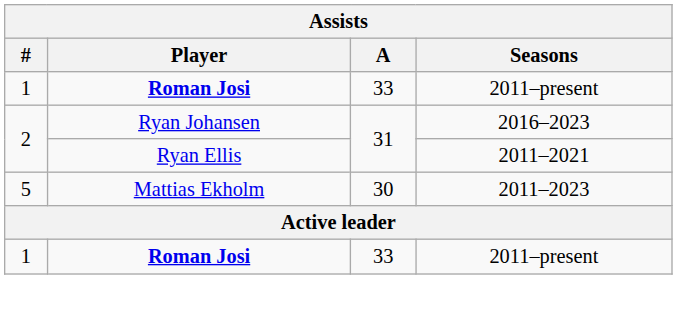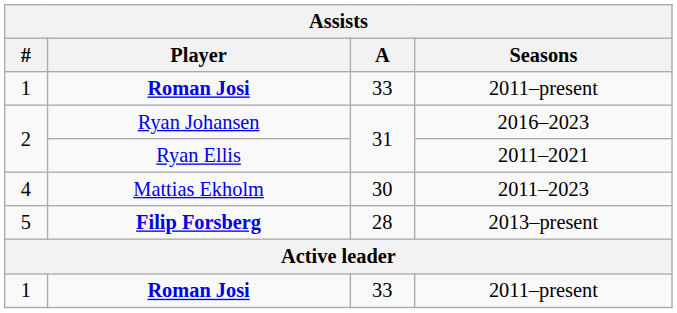 <table class="wikitable" style="text-align: center; font-size: 95%" width="80%">
 <tr>
 <th colspan="4">Assists</th>
 </tr>
 <tr>
 <th>#</th>
 <th>Player</th>
 <th>A</th>
 <th>Seasons</th>
 </tr>
 <tr>
 <td>1</td>
 <td><strong><a href='#'>Roman Josi</a></strong></td>
 <td>33</td>
 <td>2011–present</td>
 </tr>
 <tr>
 <td rowspan="2">2</td>
 <td><a href='#'>Ryan Johansen</a></td>
 <td rowspan="2">31</td>
 <td>2016–2023</td>
 </tr>
 <tr>
 <td><a href='#'>Ryan Ellis</a></td>
 <td>2011–2021</td>
 </tr>
 <tr>
-<td>5</td>
+<td>4</td>
 <td><a href='#'>Mattias Ekholm</a></td>
 <td>30</td>
 <td>2011–2023</td>
+</tr>
+<tr>
+<td>5</td>
+<td><strong><a href='#'>Filip Forsberg</a></strong></td>
+<td>28</td>
+<td>2013–present</td>
 </tr>
 <tr>
 <th colspan="4">Active leader</th>
 </tr>
 <tr>
 <td>1</td>
 <td><strong><a href='#'>Roman Josi</a></strong></td>
 <td>33</td>
 <td>2011–present</td>
 </tr>
 </table>
